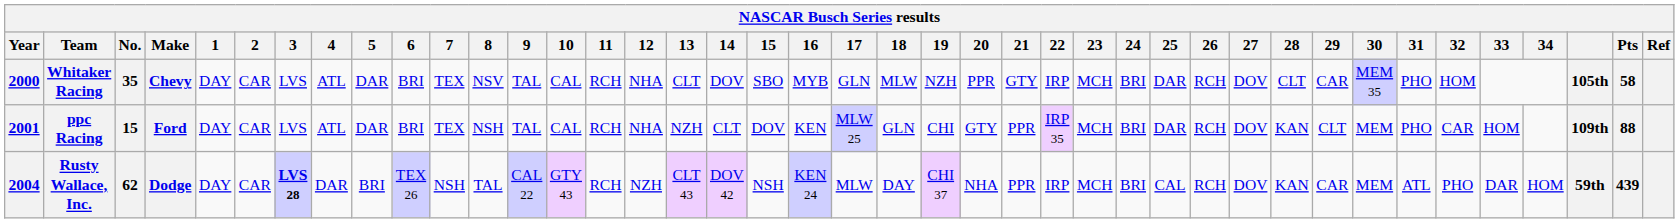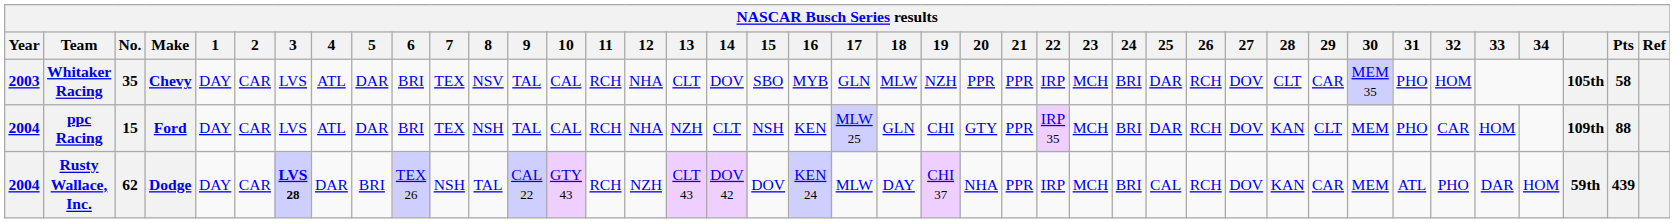 <table class="wikitable" style="text-align:center; font-size:75%">
 <tr>
 <th colspan=42><a href='#'>NASCAR Busch Series</a> results</th>
 </tr>
 <tr>
 <th>Year</th>
 <th>Team</th>
 <th>No.</th>
 <th>Make</th>
 <th>1</th>
 <th>2</th>
 <th>3</th>
 <th>4</th>
 <th>5</th>
 <th>6</th>
 <th>7</th>
 <th>8</th>
 <th>9</th>
 <th>10</th>
 <th>11</th>
 <th>12</th>
 <th>13</th>
 <th>14</th>
 <th>15</th>
 <th>16</th>
 <th>17</th>
 <th>18</th>
 <th>19</th>
 <th>20</th>
 <th>21</th>
 <th>22</th>
 <th>23</th>
 <th>24</th>
 <th>25</th>
 <th>26</th>
 <th>27</th>
 <th>28</th>
 <th>29</th>
 <th>30</th>
 <th>31</th>
 <th>32</th>
 <th>33</th>
 <th>34</th>
 <th></th>
 <th>Pts</th>
 <th>Ref</th>
 </tr>
 <tr>
-<th><a href='#'>2000</a></th>
+<th><a href='#'>2003</a></th>
 <th><a href='#'>Whitaker Racing</a></th>
 <th>35</th>
 <th><a href='#'>Chevy</a></th>
 <td><a href='#'>DAY</a></td>
 <td><a href='#'>CAR</a></td>
 <td><a href='#'>LVS</a></td>
 <td><a href='#'>ATL</a></td>
 <td><a href='#'>DAR</a></td>
 <td><a href='#'>BRI</a></td>
 <td><a href='#'>TEX</a></td>
 <td><a href='#'>NSV</a></td>
 <td><a href='#'>TAL</a></td>
 <td><a href='#'>CAL</a></td>
 <td><a href='#'>RCH</a></td>
 <td><a href='#'>NHA</a></td>
 <td><a href='#'>CLT</a></td>
 <td><a href='#'>DOV</a></td>
 <td><a href='#'>SBO</a></td>
 <td><a href='#'>MYB</a></td>
 <td><a href='#'>GLN</a></td>
 <td><a href='#'>MLW</a></td>
 <td><a href='#'>NZH</a></td>
 <td><a href='#'>PPR</a></td>
-<td><a href='#'>GTY</a></td>
+<td><a href='#'>PPR</a></td>
 <td><a href='#'>IRP</a></td>
 <td><a href='#'>MCH</a></td>
 <td><a href='#'>BRI</a></td>
 <td><a href='#'>DAR</a></td>
 <td><a href='#'>RCH</a></td>
 <td><a href='#'>DOV</a></td>
 <td><a href='#'>CLT</a></td>
 <td><a href='#'>CAR</a></td>
 <td style="background:#CFCFFF;"><a href='#'>MEM</a><br><small>35</small></td>
 <td><a href='#'>PHO</a></td>
 <td><a href='#'>HOM</a></td>
 <td colspan=2></td>
 <th>105th</th>
 <th>58</th>
 <th></th>
 </tr>
 <tr>
-<th><a href='#'>2001</a></th>
+<th><a href='#'>2004</a></th>
 <th><a href='#'>ppc Racing</a></th>
 <th>15</th>
 <th><a href='#'>Ford</a></th>
 <td><a href='#'>DAY</a></td>
 <td><a href='#'>CAR</a></td>
 <td><a href='#'>LVS</a></td>
 <td><a href='#'>ATL</a></td>
 <td><a href='#'>DAR</a></td>
 <td><a href='#'>BRI</a></td>
 <td><a href='#'>TEX</a></td>
 <td><a href='#'>NSH</a></td>
 <td><a href='#'>TAL</a></td>
 <td><a href='#'>CAL</a></td>
 <td><a href='#'>RCH</a></td>
 <td><a href='#'>NHA</a></td>
 <td><a href='#'>NZH</a></td>
 <td><a href='#'>CLT</a></td>
-<td><a href='#'>DOV</a></td>
+<td><a href='#'>NSH</a></td>
 <td><a href='#'>KEN</a></td>
 <td style="background:#CFCFFF;"><a href='#'>MLW</a><br><small>25</small></td>
 <td><a href='#'>GLN</a></td>
 <td><a href='#'>CHI</a></td>
 <td><a href='#'>GTY</a></td>
 <td><a href='#'>PPR</a></td>
 <td style="background:#EFCFFF;"><a href='#'>IRP</a><br><small>35</small></td>
 <td><a href='#'>MCH</a></td>
 <td><a href='#'>BRI</a></td>
 <td><a href='#'>DAR</a></td>
 <td><a href='#'>RCH</a></td>
 <td><a href='#'>DOV</a></td>
 <td><a href='#'>KAN</a></td>
 <td><a href='#'>CLT</a></td>
 <td><a href='#'>MEM</a></td>
 <td><a href='#'>PHO</a></td>
 <td><a href='#'>CAR</a></td>
 <td><a href='#'>HOM</a></td>
 <td></td>
 <th>109th</th>
 <th>88</th>
 <th></th>
 </tr>
 <tr>
 <th><a href='#'>2004</a></th>
 <th><a href='#'>Rusty Wallace, Inc.</a></th>
 <th>62</th>
 <th><a href='#'>Dodge</a></th>
 <td><a href='#'>DAY</a></td>
 <td><a href='#'>CAR</a></td>
 <td style="background:#CFCFFF;"><strong><a href='#'>LVS</a><br><small>28</small></strong></td>
 <td><a href='#'>DAR</a></td>
 <td><a href='#'>BRI</a></td>
 <td style="background:#CFCFFF;"><a href='#'>TEX</a><br><small>26</small></td>
 <td><a href='#'>NSH</a></td>
 <td><a href='#'>TAL</a></td>
 <td style="background:#CFCFFF;"><a href='#'>CAL</a><br><small>22</small></td>
 <td style="background:#EFCFFF;"><a href='#'>GTY</a><br><small>43</small></td>
 <td><a href='#'>RCH</a></td>
 <td><a href='#'>NZH</a></td>
 <td style="background:#EFCFFF;"><a href='#'>CLT</a><br><small>43</small></td>
 <td style="background:#EFCFFF;"><a href='#'>DOV</a><br><small>42</small></td>
-<td><a href='#'>NSH</a></td>
+<td><a href='#'>DOV</a></td>
 <td style="background:#CFCFFF;"><a href='#'>KEN</a><br><small>24</small></td>
 <td><a href='#'>MLW</a></td>
 <td><a href='#'>DAY</a></td>
 <td style="background:#EFCFFF;"><a href='#'>CHI</a><br><small>37</small></td>
 <td><a href='#'>NHA</a></td>
 <td><a href='#'>PPR</a></td>
 <td><a href='#'>IRP</a></td>
 <td><a href='#'>MCH</a></td>
 <td><a href='#'>BRI</a></td>
 <td><a href='#'>CAL</a></td>
 <td><a href='#'>RCH</a></td>
 <td><a href='#'>DOV</a></td>
 <td><a href='#'>KAN</a></td>
 <td><a href='#'>CAR</a></td>
 <td><a href='#'>MEM</a></td>
 <td><a href='#'>ATL</a></td>
 <td><a href='#'>PHO</a></td>
 <td><a href='#'>DAR</a></td>
 <td><a href='#'>HOM</a></td>
 <th>59th</th>
 <th>439</th>
 <th></th>
 </tr>
 </table>
